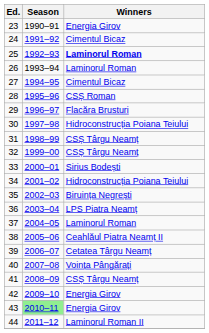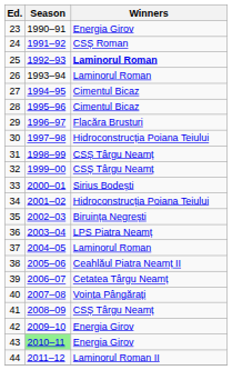 <table class="wikitable" style="font-size:90%">
 <tr>
 <th><abbr>Ed.</abbr></th>
 <th width="60">Season</th>
 <th width="220">Winners</th>
 </tr>
 <tr>
 <td align=center>23</td>
 <td>1990–91</td>
 <td><a href='#'>Energia Girov</a></td>
 </tr>
 <tr>
 <td align=center>24</td>
 <td><a href='#'>1991–92</a></td>
-<td><a href='#'>Cimentul Bicaz</a></td>
+<td><a href='#'>CSȘ Roman</a></td>
 </tr>
 <tr>
 <td align=center>25</td>
 <td><a href='#'>1992–93</a></td>
 <td><strong><a href='#'>Laminorul Roman</a></strong></td>
 </tr>
 <tr>
 <td align=center>26</td>
 <td>1993–94</td>
 <td><a href='#'>Laminorul Roman</a></td>
 </tr>
 <tr>
 <td align=center>27</td>
 <td><a href='#'>1994–95</a></td>
 <td><a href='#'>Cimentul Bicaz</a></td>
 </tr>
 <tr>
 <td align=center>28</td>
 <td><a href='#'>1995–96</a></td>
-<td><a href='#'>CSȘ Roman</a></td>
+<td><a href='#'>Cimentul Bicaz</a></td>
 </tr>
 <tr>
 <td align=center>29</td>
 <td><a href='#'>1996–97</a></td>
 <td><a href='#'>Flacăra Brusturi</a></td>
 </tr>
 <tr>
 <td align=center>30</td>
 <td><a href='#'>1997–98</a></td>
 <td><a href='#'>Hidroconstrucția Poiana Teiului</a></td>
 </tr>
 <tr>
 <td align=center>31</td>
 <td><a href='#'>1998–99</a></td>
 <td><a href='#'>CSȘ Târgu Neamț</a></td>
 </tr>
 <tr>
 <td align=center>32</td>
 <td><a href='#'>1999–00</a></td>
 <td><a href='#'>CSȘ Târgu Neamț</a></td>
 </tr>
 <tr>
 <td align=center>33</td>
 <td><a href='#'>2000–01</a></td>
 <td><a href='#'>Sirius Bodești</a></td>
 </tr>
 <tr>
 <td align=center>34</td>
 <td><a href='#'>2001–02</a></td>
 <td><a href='#'>Hidroconstrucția Poiana Teiului</a></td>
 </tr>
 <tr>
 <td align=center>35</td>
 <td><a href='#'>2002–03</a></td>
 <td><a href='#'>Biruința Negrești</a></td>
 </tr>
 <tr>
 <td align=center>36</td>
 <td><a href='#'>2003–04</a></td>
 <td><a href='#'>LPS Piatra Neamț</a></td>
 </tr>
 <tr>
 <td align=center>37</td>
 <td><a href='#'>2004–05</a></td>
 <td><a href='#'>Laminorul Roman</a></td>
 </tr>
 <tr>
 <td align=center>38</td>
 <td><a href='#'>2005–06</a></td>
 <td><a href='#'>Ceahlăul Piatra Neamț II</a></td>
 </tr>
 <tr>
 <td align=center>39</td>
 <td><a href='#'>2006–07</a></td>
 <td><a href='#'>Cetatea Târgu Neamț</a></td>
 </tr>
 <tr>
 <td align=center>40</td>
 <td><a href='#'>2007–08</a></td>
 <td><a href='#'>Voința Pângărați</a></td>
 </tr>
 <tr>
 <td align=center>41</td>
 <td><a href='#'>2008–09</a></td>
 <td><a href='#'>CSȘ Târgu Neamț</a></td>
 </tr>
 <tr>
 <td align=center>42</td>
 <td><a href='#'>2009–10</a></td>
 <td><a href='#'>Energia Girov</a></td>
 </tr>
 <tr>
 <td align=center>43</td>
 <td style="background: lightgreen;"><a href='#'>2010–11</a></td>
 <td><a href='#'>Energia Girov</a></td>
 </tr>
 <tr>
 <td align=center>44</td>
 <td><a href='#'>2011–12</a></td>
 <td><a href='#'>Laminorul Roman II</a></td>
 </tr>
 <tr>
 </tr>
 </table>
